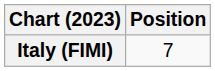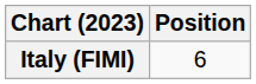 <table class="wikitable sortable plainrowheaders" style="text-align:center">
 <tr>
 <th scope="col">Chart (2023)</th>
 <th scope="col">Position</th>
 </tr>
 <tr>
 <th scope="row">Italy (FIMI)</th>
-<td>7</td>
+<td>6</td>
 </tr>
 </table>
